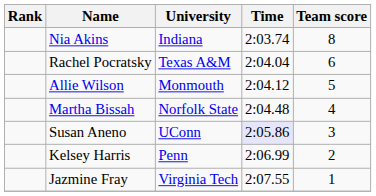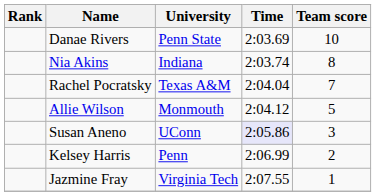 <table class="wikitable sortable" style="text-align:center">
 <tr>
 <th>Rank</th>
 <th>Name</th>
 <th>University</th>
 <th>Time</th>
 <th>Team score</th>
+</tr>
+<tr>
+<td></td>
+<td align=left>Danae Rivers</td>
+<td align=left><a href='#'>Penn State</a></td>
+<td>2:03.69</td>
+<td>10</td>
 </tr>
 <tr>
 <td></td>
 <td align=left><a href='#'>Nia Akins</a></td>
 <td align=left><a href='#'>Indiana</a></td>
 <td>2:03.74</td>
 <td>8</td>
 </tr>
 <tr>
 <td></td>
 <td align=left>Rachel Pocratsky</td>
 <td align=left><a href='#'>Texas A&M</a></td>
 <td>2:04.04</td>
-<td>6</td>
+<td>7</td>
 </tr>
 <tr>
 <td></td>
 <td align=left><a href='#'>Allie Wilson</a></td>
 <td align=left><a href='#'>Monmouth</a></td>
 <td>2:04.12</td>
 <td>5</td>
-</tr>
-<tr>
-<td></td>
-<td align=left><a href='#'>Martha Bissah</a> </td>
-<td align=left><a href='#'>Norfolk State</a></td>
-<td>2:04.48</td>
-<td>4</td>
 </tr>
 <tr>
 <td></td>
 <td align=left>Susan Aneno </td>
 <td align=left><a href='#'>UConn</a></td>
 <td style="background: lavender;">2:05.86</td>
 <td>3</td>
 </tr>
 <tr>
 <td></td>
 <td align=left>Kelsey Harris</td>
 <td align=left><a href='#'>Penn</a></td>
 <td>2:06.99</td>
 <td>2</td>
 </tr>
 <tr>
 <td></td>
 <td align=left>Jazmine Fray </td>
 <td align=left><a href='#'>Virginia Tech</a></td>
 <td>2:07.55</td>
 <td>1</td>
 </tr>
 <tr>
 </tr>
 </table>
